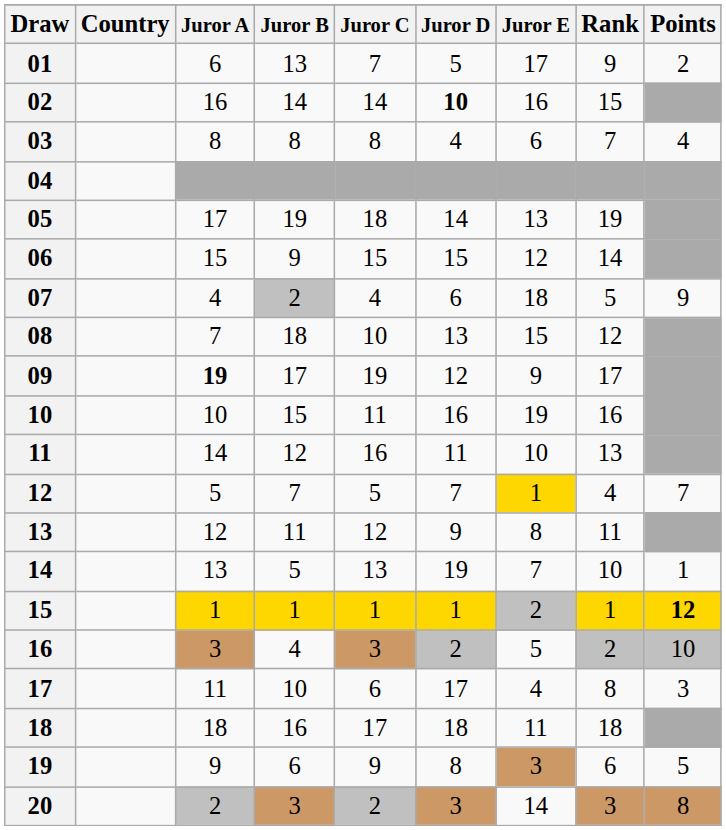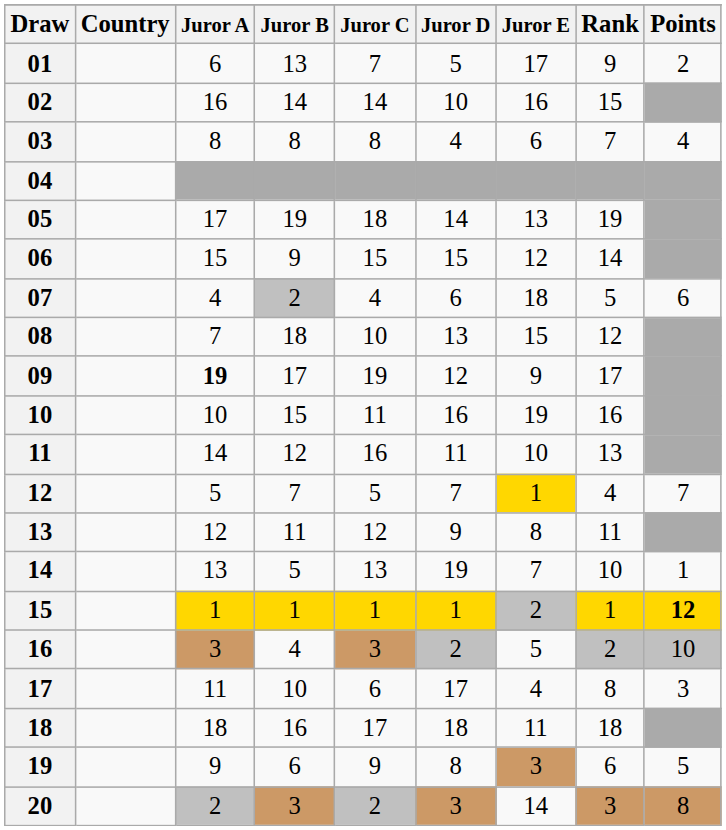 <table class="sortable wikitable collapsible plainrowheaders" style="text-align:center;">
 <tr>
 </tr>
 <tr>
 <th scope="col">Draw</th>
 <th scope="col">Country</th>
 <th scope="col"><small>Juror A</small></th>
 <th scope="col"><small>Juror B</small></th>
 <th scope="col"><small>Juror C</small></th>
 <th scope="col"><small>Juror D</small></th>
 <th scope="col"><small>Juror E</small></th>
 <th scope="col">Rank</th>
 <th scope="col">Points</th>
 </tr>
 <tr>
 <th scope="row" style="text-align:center;">01</th>
 <td style="text-align:left;"></td>
 <td>6</td>
 <td>13</td>
 <td>7</td>
 <td>5</td>
 <td>17</td>
 <td>9</td>
 <td>2</td>
 </tr>
 <tr>
 <th scope="row" style="text-align:center;">02</th>
 <td style="text-align:left;"></td>
 <td>16</td>
 <td>14</td>
 <td>14</td>
-<td><strong>10</strong></td>
+<td>10</td>
 <td>16</td>
 <td>15</td>
 <td style="background:#AAAAAA;"></td>
 </tr>
 <tr>
 <th scope="row" style="text-align:center;">03</th>
 <td style="text-align:left;"></td>
 <td>8</td>
 <td>8</td>
 <td>8</td>
 <td>4</td>
 <td>6</td>
 <td>7</td>
 <td>4</td>
 </tr>
 <tr class="sortbottom">
 <th scope="row" style="text-align:center;">04</th>
 <td style="text-align:left;"></td>
 <td style="background:#AAAAAA;"></td>
 <td style="background:#AAAAAA;"></td>
 <td style="background:#AAAAAA;"></td>
 <td style="background:#AAAAAA;"></td>
 <td style="background:#AAAAAA;"></td>
 <td style="background:#AAAAAA;"></td>
 <td style="background:#AAAAAA;"></td>
 </tr>
 <tr>
 <th scope="row" style="text-align:center;">05</th>
 <td style="text-align:left;"></td>
 <td>17</td>
 <td>19</td>
 <td>18</td>
 <td>14</td>
 <td>13</td>
 <td>19</td>
 <td style="background:#AAAAAA;"></td>
 </tr>
 <tr>
 <th scope="row" style="text-align:center;">06</th>
 <td style="text-align:left;"></td>
 <td>15</td>
 <td>9</td>
 <td>15</td>
 <td>15</td>
 <td>12</td>
 <td>14</td>
 <td style="background:#AAAAAA;"></td>
 </tr>
 <tr>
 <th scope="row" style="text-align:center;">07</th>
 <td style="text-align:left;"></td>
 <td>4</td>
 <td style="background:silver;">2</td>
 <td>4</td>
 <td>6</td>
 <td>18</td>
 <td>5</td>
-<td>9</td>
+<td>6</td>
 </tr>
 <tr>
 <th scope="row" style="text-align:center;">08</th>
 <td style="text-align:left;"></td>
 <td>7</td>
 <td>18</td>
 <td>10</td>
 <td>13</td>
 <td>15</td>
 <td>12</td>
 <td style="background:#AAAAAA;"></td>
 </tr>
 <tr>
 <th scope="row" style="text-align:center;">09</th>
 <td style="text-align:left;"></td>
 <td><strong>19</strong></td>
 <td>17</td>
 <td>19</td>
 <td>12</td>
 <td>9</td>
 <td>17</td>
 <td style="background:#AAAAAA;"></td>
 </tr>
 <tr>
 <th scope="row" style="text-align:center;">10</th>
 <td style="text-align:left;"></td>
 <td>10</td>
 <td>15</td>
 <td>11</td>
 <td>16</td>
 <td>19</td>
 <td>16</td>
 <td style="background:#AAAAAA;"></td>
 </tr>
 <tr>
 <th scope="row" style="text-align:center;">11</th>
 <td style="text-align:left;"></td>
 <td>14</td>
 <td>12</td>
 <td>16</td>
 <td>11</td>
 <td>10</td>
 <td>13</td>
 <td style="background:#AAAAAA;"></td>
 </tr>
 <tr>
 <th scope="row" style="text-align:center;">12</th>
 <td style="text-align:left;"></td>
 <td>5</td>
 <td>7</td>
 <td>5</td>
 <td>7</td>
 <td style="background:gold;">1</td>
 <td>4</td>
 <td>7</td>
 </tr>
 <tr>
 <th scope="row" style="text-align:center;">13</th>
 <td style="text-align:left;"></td>
 <td>12</td>
 <td>11</td>
 <td>12</td>
 <td>9</td>
 <td>8</td>
 <td>11</td>
 <td style="background:#AAAAAA;"></td>
 </tr>
 <tr>
 <th scope="row" style="text-align:center;">14</th>
 <td style="text-align:left;"></td>
 <td>13</td>
 <td>5</td>
 <td>13</td>
 <td>19</td>
 <td>7</td>
 <td>10</td>
 <td>1</td>
 </tr>
 <tr>
 <th scope="row" style="text-align:center;">15</th>
 <td style="text-align:left;"></td>
 <td style="background:gold;">1</td>
 <td style="background:gold;">1</td>
 <td style="background:gold;">1</td>
 <td style="background:gold;">1</td>
 <td style="background:silver;">2</td>
 <td style="background:gold;">1</td>
 <td style="background:gold;"><strong>12</strong></td>
 </tr>
 <tr>
 <th scope="row" style="text-align:center;">16</th>
 <td style="text-align:left;"></td>
 <td style="background:#CC9966;">3</td>
 <td>4</td>
 <td style="background:#CC9966;">3</td>
 <td style="background:silver;">2</td>
 <td>5</td>
 <td style="background:silver;">2</td>
 <td style="background:silver;">10</td>
 </tr>
 <tr>
 <th scope="row" style="text-align:center;">17</th>
 <td style="text-align:left;"></td>
 <td>11</td>
 <td>10</td>
 <td>6</td>
 <td>17</td>
 <td>4</td>
 <td>8</td>
 <td>3</td>
 </tr>
 <tr>
 <th scope="row" style="text-align:center;">18</th>
 <td style="text-align:left;"></td>
 <td>18</td>
 <td>16</td>
 <td>17</td>
 <td>18</td>
 <td>11</td>
 <td>18</td>
 <td style="background:#AAAAAA;"></td>
 </tr>
 <tr>
 <th scope="row" style="text-align:center;">19</th>
 <td style="text-align:left;"></td>
 <td>9</td>
 <td>6</td>
 <td>9</td>
 <td>8</td>
 <td style="background:#CC9966;">3</td>
 <td>6</td>
 <td>5</td>
 </tr>
 <tr>
 <th scope="row" style="text-align:center;">20</th>
 <td style="text-align:left;"></td>
 <td style="background:silver;">2</td>
 <td style="background:#CC9966;">3</td>
 <td style="background:silver;">2</td>
 <td style="background:#CC9966;">3</td>
 <td>14</td>
 <td style="background:#CC9966;">3</td>
 <td style="background:#CC9966;">8</td>
 </tr>
 </table>
